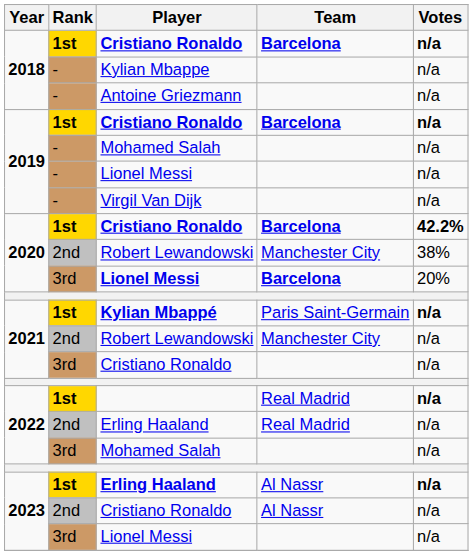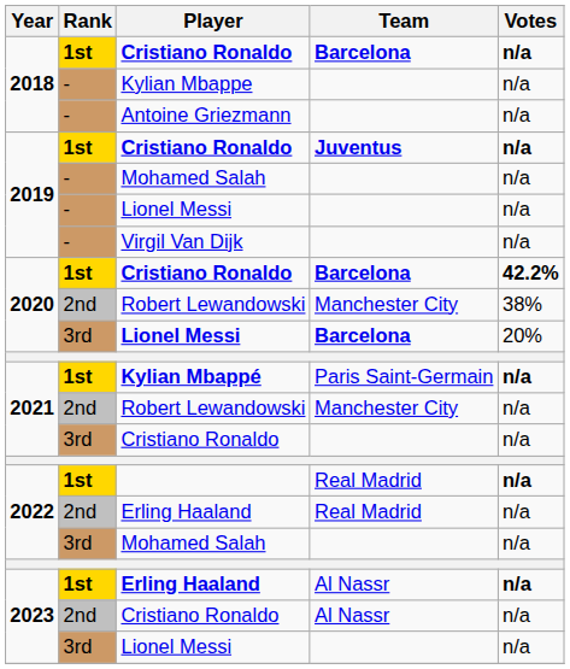 <table class="wikitable">
 <tr>
 <th>Year</th>
 <th>Rank</th>
 <th>Player</th>
 <th>Team</th>
 <th>Votes</th>
 </tr>
 <tr>
 <td align="center" rowspan="3"><strong>2018</strong></td>
 <td scope=col style="background-color: gold"><strong>1st</strong></td>
 <td> <strong><a href='#'>Cristiano Ronaldo</a></strong></td>
 <td> <strong><a href='#'>Barcelona</a></strong></td>
 <td><strong>n/a</strong></td>
 </tr>
 <tr>
 <td scope=col style="background-color: #cc9966">-</td>
 <td> <a href='#'>Kylian Mbappe</a></td>
 <td></td>
 <td>n/a</td>
 </tr>
 <tr>
 <td scope=col style="background-color: #cc9966">-</td>
 <td> <a href='#'>Antoine Griezmann</a></td>
 <td></td>
 <td>n/a</td>
 </tr>
 <tr>
 <td align="center" rowspan="4"><strong>2019</strong></td>
 <td scope=col style="background-color: gold"><strong>1st</strong></td>
 <td> <strong><a href='#'>Cristiano Ronaldo</a></strong></td>
-<td> <strong><a href='#'>Barcelona</a></strong></td>
+<td> <strong><a href='#'>Juventus</a></strong></td>
 <td><strong>n/a</strong></td>
 </tr>
 <tr>
 <td scope=col style="background-color: #cc9966">-</td>
 <td> <a href='#'>Mohamed Salah</a></td>
 <td></td>
 <td>n/a</td>
 </tr>
 <tr>
 <td scope=col style="background-color: #cc9966">-</td>
 <td> <a href='#'>Lionel Messi</a></td>
 <td></td>
 <td>n/a</td>
 </tr>
 <tr>
 <td scope=col style="background-color: #cc9966">-</td>
 <td> <a href='#'>Virgil Van Dijk</a></td>
 <td></td>
 <td>n/a</td>
 </tr>
 <tr>
 <td align="center" rowspan="3"><strong>2020</strong></td>
 <td scope=col style="background-color: gold"><strong>1st</strong></td>
 <td> <strong><a href='#'>Cristiano Ronaldo</a></strong></td>
 <td> <strong><a href='#'>Barcelona</a></strong></td>
 <td><strong>42.2%</strong></td>
 </tr>
 <tr>
 <td scope=col style="background-color: silver">2nd</td>
 <td> <a href='#'>Robert Lewandowski</a></td>
 <td> <a href='#'>Manchester City</a></td>
 <td>38%</td>
 </tr>
 <tr>
 <td scope=col style="background-color: #cc9966">3rd</td>
 <td> <strong><a href='#'>Lionel Messi</a></strong></td>
 <td> <strong><a href='#'>Barcelona</a></strong></td>
 <td>20%</td>
 </tr>
 <tr>
 <th colspan="5"></th>
 </tr>
 <tr>
 <td align="center" rowspan="3"><strong>2021</strong></td>
 <td scope=col style="background-color: gold"><strong>1st</strong></td>
 <td> <strong><a href='#'>Kylian Mbappé</a></strong></td>
 <td> <a href='#'>Paris Saint-Germain</a></td>
 <td><strong>n/a </strong></td>
 </tr>
 <tr>
 <td scope=col style="background-color: silver">2nd</td>
 <td> <a href='#'>Robert Lewandowski</a></td>
 <td> <a href='#'>Manchester City</a></td>
 <td>n/a</td>
 </tr>
 <tr>
 <td scope=col style="background-color: #cc9966">3rd</td>
 <td> <a href='#'>Cristiano Ronaldo</a></td>
 <td></td>
 <td>n/a</td>
 </tr>
 <tr>
 <th colspan="5"></th>
 </tr>
 <tr>
 <td align="center" rowspan="3"><strong>2022</strong></td>
 <td scope=col style="background-color: gold"><strong>1st</strong></td>
 <td></td>
 <td> <a href='#'>Real Madrid</a></td>
 <td><strong>n/a </strong></td>
 </tr>
 <tr>
 <td scope=col style="background-color: silver">2nd</td>
 <td> <a href='#'>Erling Haaland</a></td>
 <td> <a href='#'>Real Madrid</a></td>
 <td>n/a</td>
 </tr>
 <tr>
 <td scope=col style="background-color: #cc9966">3rd</td>
 <td> <a href='#'>Mohamed Salah</a></td>
 <td></td>
 <td>n/a</td>
 </tr>
 <tr>
 <th colspan="5"></th>
 </tr>
 <tr>
 <td align="center" rowspan="3"><strong>2023</strong></td>
 <td scope=col style="background-color: gold"><strong>1st</strong></td>
 <td> <strong><a href='#'>Erling Haaland</a></strong></td>
 <td> <a href='#'>Al Nassr</a></td>
 <td><strong>n/a </strong></td>
 </tr>
 <tr>
 <td scope=col style="background-color: silver">2nd</td>
 <td> <a href='#'>Cristiano Ronaldo</a></td>
 <td> <a href='#'>Al Nassr</a></td>
 <td>n/a</td>
 </tr>
 <tr>
 <td scope=col style="background-color: #cc9966">3rd</td>
 <td> <a href='#'>Lionel Messi</a></td>
 <td></td>
 <td>n/a</td>
 </tr>
 <tr>
 </tr>
 </table>
